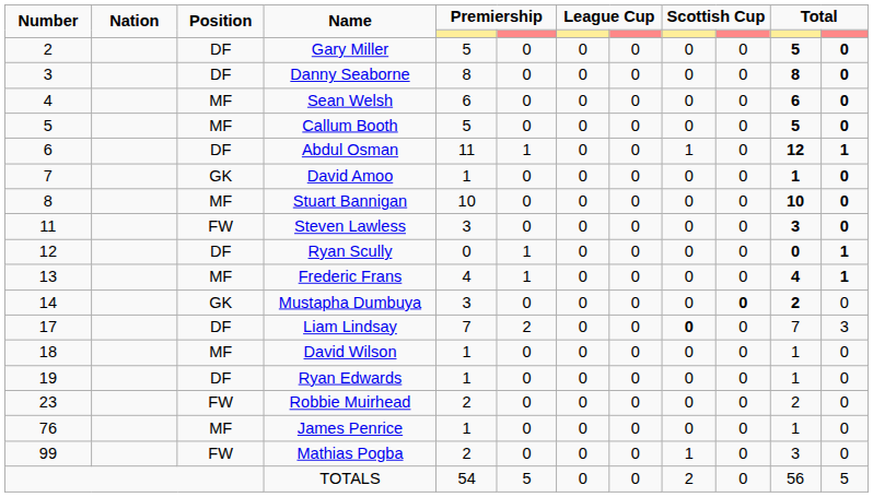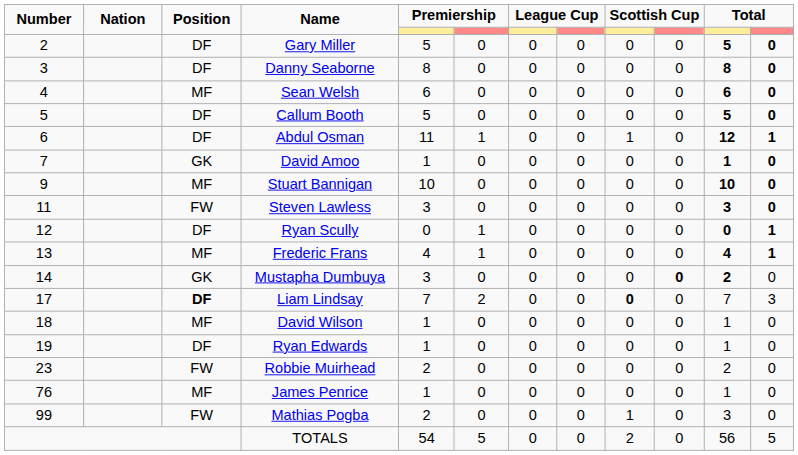 <table class="wikitable" style="font-size: 100%; text-align: center;">
 <tr>
 <td rowspan="2" width="10%" align="center"><strong>Number</strong></td>
 <td rowspan="2" width="10%" align="center"><strong>Nation</strong></td>
 <td rowspan="2" width="10%" align="center"><strong>Position</strong></td>
 <td rowspan="2" width="20%" align="center"><strong>Name</strong></td>
 <td colspan="2" align="center"><strong>Premiership</strong></td>
 <td colspan="2" align="center"><strong>League Cup</strong></td>
 <td colspan="2" align="center"><strong>Scottish Cup</strong></td>
 <td colspan="2" align="center"><strong>Total </strong></td>
 </tr>
 <tr>
 <th width=60 style="background: #FFEE99"></th>
 <th width=60 style="background: #FF8888"></th>
 <th width=60 style="background: #FFEE99"></th>
 <th width=60 style="background: #FF8888"></th>
 <th width=60 style="background: #FFEE99"></th>
 <th width=60 style="background: #FF8888"></th>
 <th width=60 style="background: #FFEE99"></th>
 <th width=60 style="background: #FF8888"></th>
 </tr>
 <tr>
 <td>2</td>
 <td></td>
 <td>DF</td>
 <td><a href='#'>Gary Miller</a></td>
 <td>5</td>
 <td>0</td>
 <td>0</td>
 <td>0</td>
 <td>0</td>
 <td>0</td>
 <td><strong>5</strong></td>
 <td><strong>0</strong></td>
 </tr>
 <tr>
 <td>3</td>
 <td></td>
 <td>DF</td>
 <td><a href='#'>Danny Seaborne</a></td>
 <td>8</td>
 <td>0</td>
 <td>0</td>
 <td>0</td>
 <td>0</td>
 <td>0</td>
 <td><strong>8</strong></td>
 <td><strong>0</strong></td>
 </tr>
 <tr>
 <td>4</td>
 <td></td>
 <td>MF</td>
 <td><a href='#'>Sean Welsh</a></td>
 <td>6</td>
 <td>0</td>
 <td>0</td>
 <td>0</td>
 <td>0</td>
 <td>0</td>
 <td><strong>6</strong></td>
 <td><strong>0</strong></td>
 </tr>
 <tr>
 <td>5</td>
 <td></td>
-<td>MF</td>
+<td>DF</td>
 <td><a href='#'>Callum Booth</a></td>
 <td>5</td>
 <td>0</td>
 <td>0</td>
 <td>0</td>
 <td>0</td>
 <td>0</td>
 <td><strong>5</strong></td>
 <td><strong>0</strong></td>
 </tr>
 <tr>
 <td>6</td>
 <td></td>
 <td>DF</td>
 <td><a href='#'>Abdul Osman</a></td>
 <td>11</td>
 <td>1</td>
 <td>0</td>
 <td>0</td>
 <td>1</td>
 <td>0</td>
 <td><strong>12</strong></td>
 <td><strong>1</strong></td>
 </tr>
 <tr>
 <td>7</td>
 <td></td>
 <td>GK</td>
 <td><a href='#'>David Amoo</a></td>
 <td>1</td>
 <td>0</td>
 <td>0</td>
 <td>0</td>
 <td>0</td>
 <td>0</td>
 <td><strong>1</strong></td>
 <td><strong>0</strong></td>
 </tr>
 <tr>
-<td>8</td>
+<td>9</td>
 <td></td>
 <td>MF</td>
 <td><a href='#'>Stuart Bannigan</a></td>
 <td>10</td>
 <td>0</td>
 <td>0</td>
 <td>0</td>
 <td>0</td>
 <td>0</td>
 <td><strong>10</strong></td>
 <td><strong>0</strong></td>
 </tr>
 <tr>
 <td>11</td>
 <td></td>
 <td>FW</td>
 <td><a href='#'>Steven Lawless</a></td>
 <td>3</td>
 <td>0</td>
 <td>0</td>
 <td>0</td>
 <td>0</td>
 <td>0</td>
 <td><strong>3</strong></td>
 <td><strong>0</strong></td>
 </tr>
 <tr>
 <td>12</td>
 <td></td>
 <td>DF</td>
 <td><a href='#'>Ryan Scully</a></td>
 <td>0</td>
 <td>1</td>
 <td>0</td>
 <td>0</td>
 <td>0</td>
 <td>0</td>
 <td><strong>0</strong></td>
 <td><strong>1</strong></td>
 </tr>
 <tr>
 <td>13</td>
 <td></td>
 <td>MF</td>
 <td><a href='#'>Frederic Frans</a></td>
 <td>4</td>
 <td>1</td>
 <td>0</td>
 <td>0</td>
 <td>0</td>
 <td>0</td>
 <td><strong>4</strong></td>
 <td><strong>1</strong></td>
 </tr>
 <tr>
 <td>14</td>
 <td></td>
 <td>GK</td>
 <td><a href='#'>Mustapha Dumbuya</a></td>
 <td>3</td>
 <td>0</td>
 <td>0</td>
 <td>0</td>
 <td>0</td>
 <td><strong>0</strong></td>
 <td><strong>2<em></td>
 <td></strong>0<strong></td>
 </tr>
 <tr>
 <td>17</td>
 <td></td>
-<td>DF</td>
+<td><strong>DF</strong></td>
 <td><a href='#'>Liam Lindsay</a></td>
 <td>7</td>
 <td>2</td>
 <td>0</td>
 <td>0</td>
 <td><strong>0</strong></td>
 <td>0</td>
 <td></strong>7<strong></td>
 <td></strong>3<strong></td>
 </tr>
 <tr>
 <td>18</td>
 <td></td>
 <td>MF</td>
 <td><a href='#'>David Wilson</a></td>
 <td>1</td>
 <td>0</td>
 <td>0</td>
 <td>0</td>
 <td>0</td>
 <td>0</td>
 <td></strong>1<strong></td>
 <td></strong>0<strong></td>
 </tr>
 <tr>
 <td>19</td>
 <td></td>
 <td>DF</td>
 <td><a href='#'>Ryan Edwards</a></td>
 <td>1</td>
 <td>0</td>
 <td>0</td>
 <td>0</td>
 <td>0</td>
 <td>0</td>
 <td></strong>1<strong></td>
 <td></strong>0<strong></td>
 </tr>
 <tr>
 <td>23</td>
 <td></td>
 <td>FW</td>
 <td><a href='#'>Robbie Muirhead</a></td>
 <td>2</td>
 <td>0</td>
 <td>0</td>
 <td>0</td>
 <td>0</td>
 <td>0</td>
 <td></strong>2<strong></td>
 <td></strong>0<strong></td>
 </tr>
 <tr>
 <td>76</td>
 <td></td>
 <td>MF</td>
 <td><a href='#'>James Penrice</a></td>
 <td>1</td>
 <td>0</td>
 <td>0</td>
 <td>0</td>
 <td>0</td>
 <td>0</td>
 <td></strong>1<strong></td>
 <td></strong>0<strong></td>
 </tr>
 <tr>
 <td>99</td>
 <td></td>
 <td>FW</td>
 <td><a href='#'>Mathias Pogba</a></td>
 <td>2</td>
 <td>0</td>
 <td>0</td>
 <td>0</td>
 <td>1</td>
 <td>0</td>
 <td></strong>3<strong></td>
 <td></strong>0<strong></td>
 </tr>
 <tr>
 <td colspan="3"></td>
 <td></strong>TOTALS<strong></td>
 <td></strong>54<strong></td>
 <td></strong>5<strong></td>
 <td></strong>0<strong></td>
 <td></strong>0<strong></td>
 <td></strong>2<strong></td>
 <td></strong>0<strong></td>
 <td></strong>56<strong></td>
 <td></strong>5<strong></td>
 </tr>
 </table>
